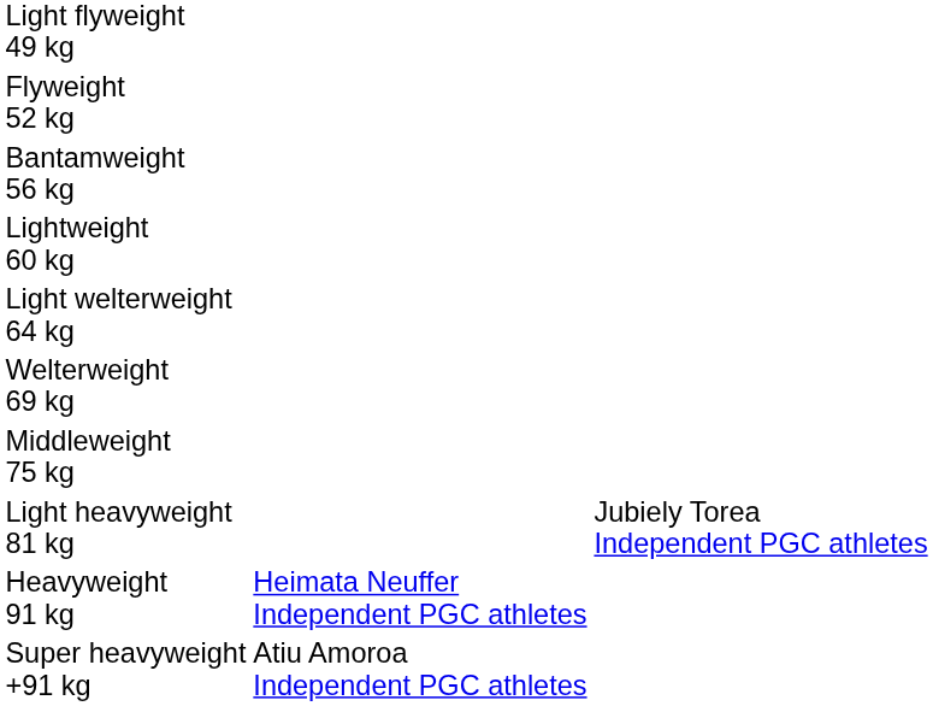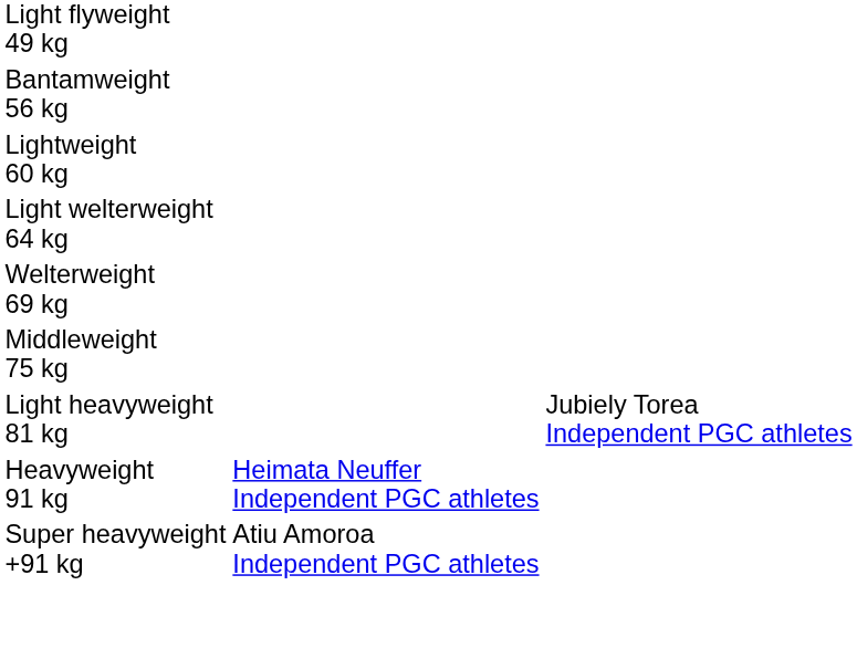 <table>
 <tr>
 <td>Light flyweight<br>49 kg</td>
 <td></td>
 <td></td>
 <td></td>
-</tr>
-<tr>
-<td>Flyweight<br>52 kg</td>
-<td></td>
-<td></td>
-<td> </td>
 </tr>
 <tr>
 <td rowspan=2>Bantamweight<br>56 kg</td>
 <td rowspan=2></td>
 <td rowspan=2></td>
 <td></td>
 </tr>
 <tr>
 <td></td>
 </tr>
 <tr>
 <td rowspan=2>Lightweight<br>60 kg</td>
 <td rowspan=2></td>
 <td rowspan=2></td>
 <td></td>
 </tr>
 <tr>
 <td></td>
 </tr>
 <tr>
 <td rowspan=2>Light welterweight<br>64 kg</td>
 <td rowspan=2></td>
 <td rowspan=2></td>
 <td></td>
 </tr>
 <tr>
 <td></td>
 </tr>
 <tr>
 <td rowspan=2>Welterweight<br>69 kg</td>
 <td rowspan=2></td>
 <td rowspan=2></td>
 <td></td>
 </tr>
 <tr>
 <td></td>
 </tr>
 <tr>
 <td rowspan=2>Middleweight<br>75 kg</td>
 <td rowspan=2></td>
 <td rowspan=2></td>
 <td></td>
 </tr>
 <tr>
 <td></td>
 </tr>
 <tr>
 <td rowspan=2>Light heavyweight<br>81 kg</td>
 <td rowspan=2></td>
 <td rowspan=2 nowrap>Jubiely Torea<br> <a href='#'>Independent PGC athletes</a></td>
 <td></td>
 </tr>
 <tr>
 <td nowrap></td>
 </tr>
 <tr>
 <td rowspan=2>Heavyweight<br>91 kg</td>
 <td rowspan=2><a href='#'>Heimata Neuffer</a><br> <a href='#'>Independent PGC athletes</a></td>
 <td rowspan=2></td>
 <td></td>
 </tr>
 <tr>
 <td></td>
 </tr>
 <tr>
 <td rowspan=2>Super heavyweight<br>+91 kg</td>
 <td rowspan=2 nowrap>Atiu Amoroa<br> <a href='#'>Independent PGC athletes</a></td>
 <td rowspan=2></td>
 <td></td>
 </tr>
 <tr>
 <td></td>
 </tr>
 </table>
